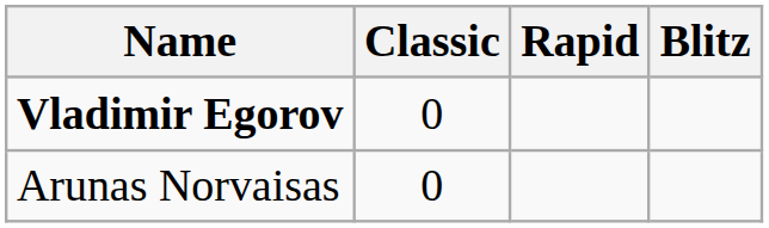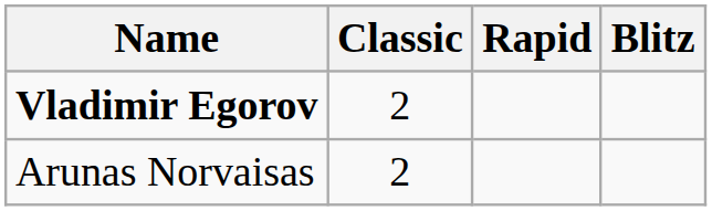 <table class="wikitable">
 <tr>
 <th>Name</th>
 <th>Classic</th>
 <th>Rapid</th>
 <th>Blitz</th>
 </tr>
 <tr align="center">
 <td align="left"><strong> Vladimir Egorov</strong></td>
-<td>0</td>
+<td>2</td>
 <td></td>
 <td></td>
 </tr>
 <tr align="center">
 <td align="left"> Arunas Norvaisas</td>
-<td>0</td>
+<td>2</td>
 <td></td>
 <td></td>
 </tr>
 </table>
